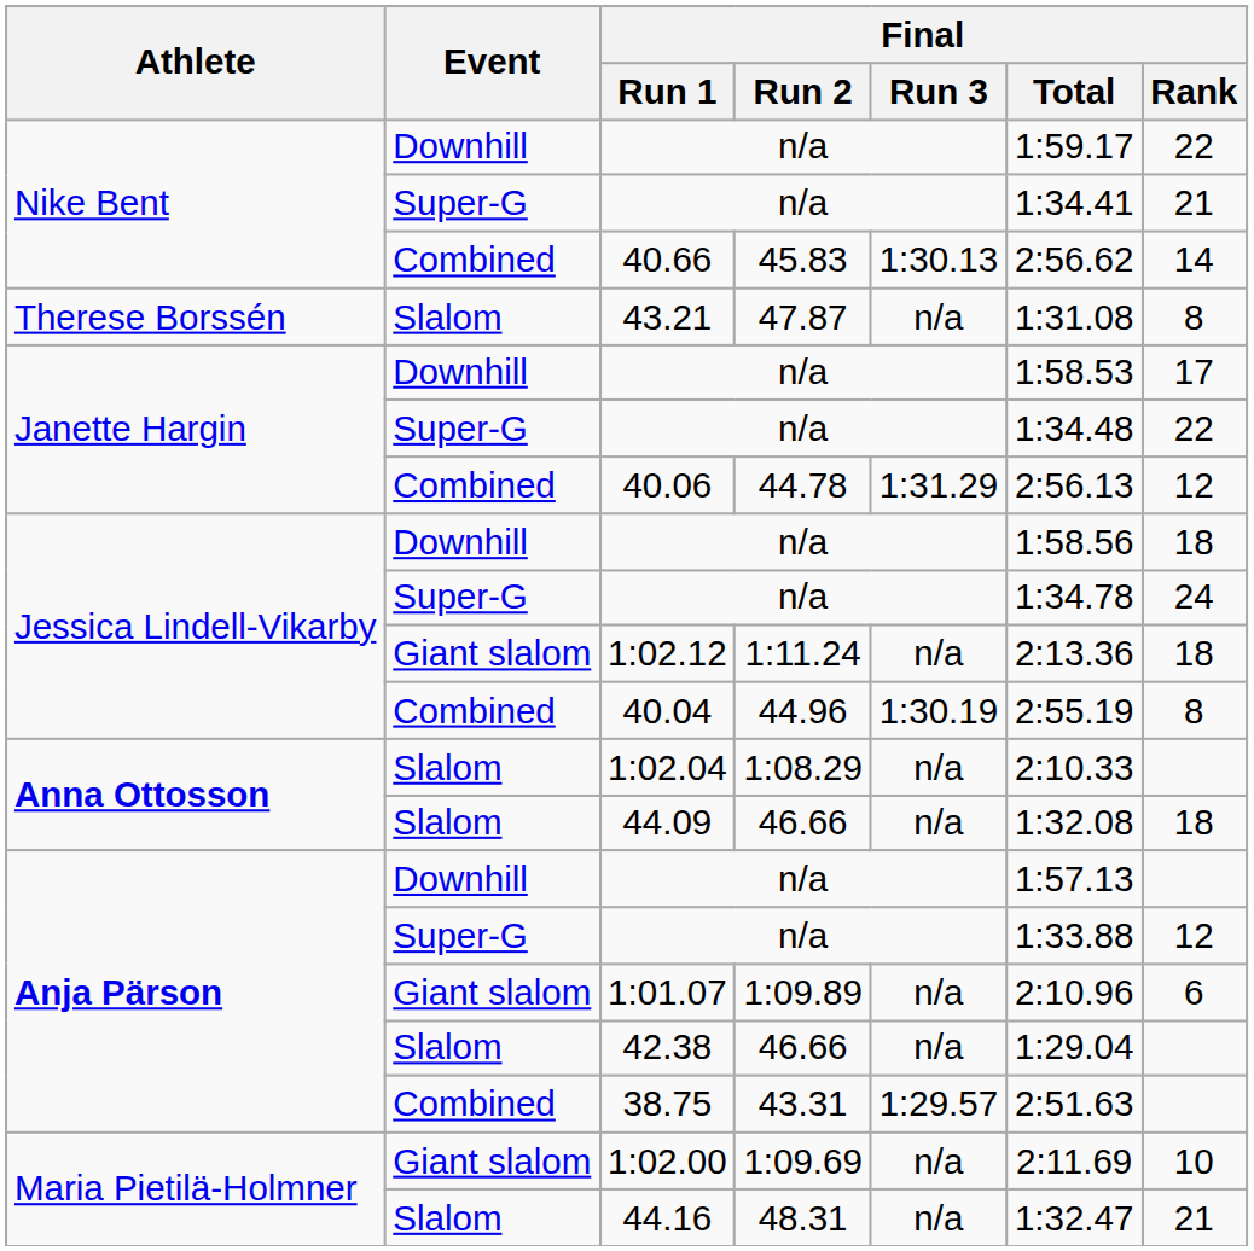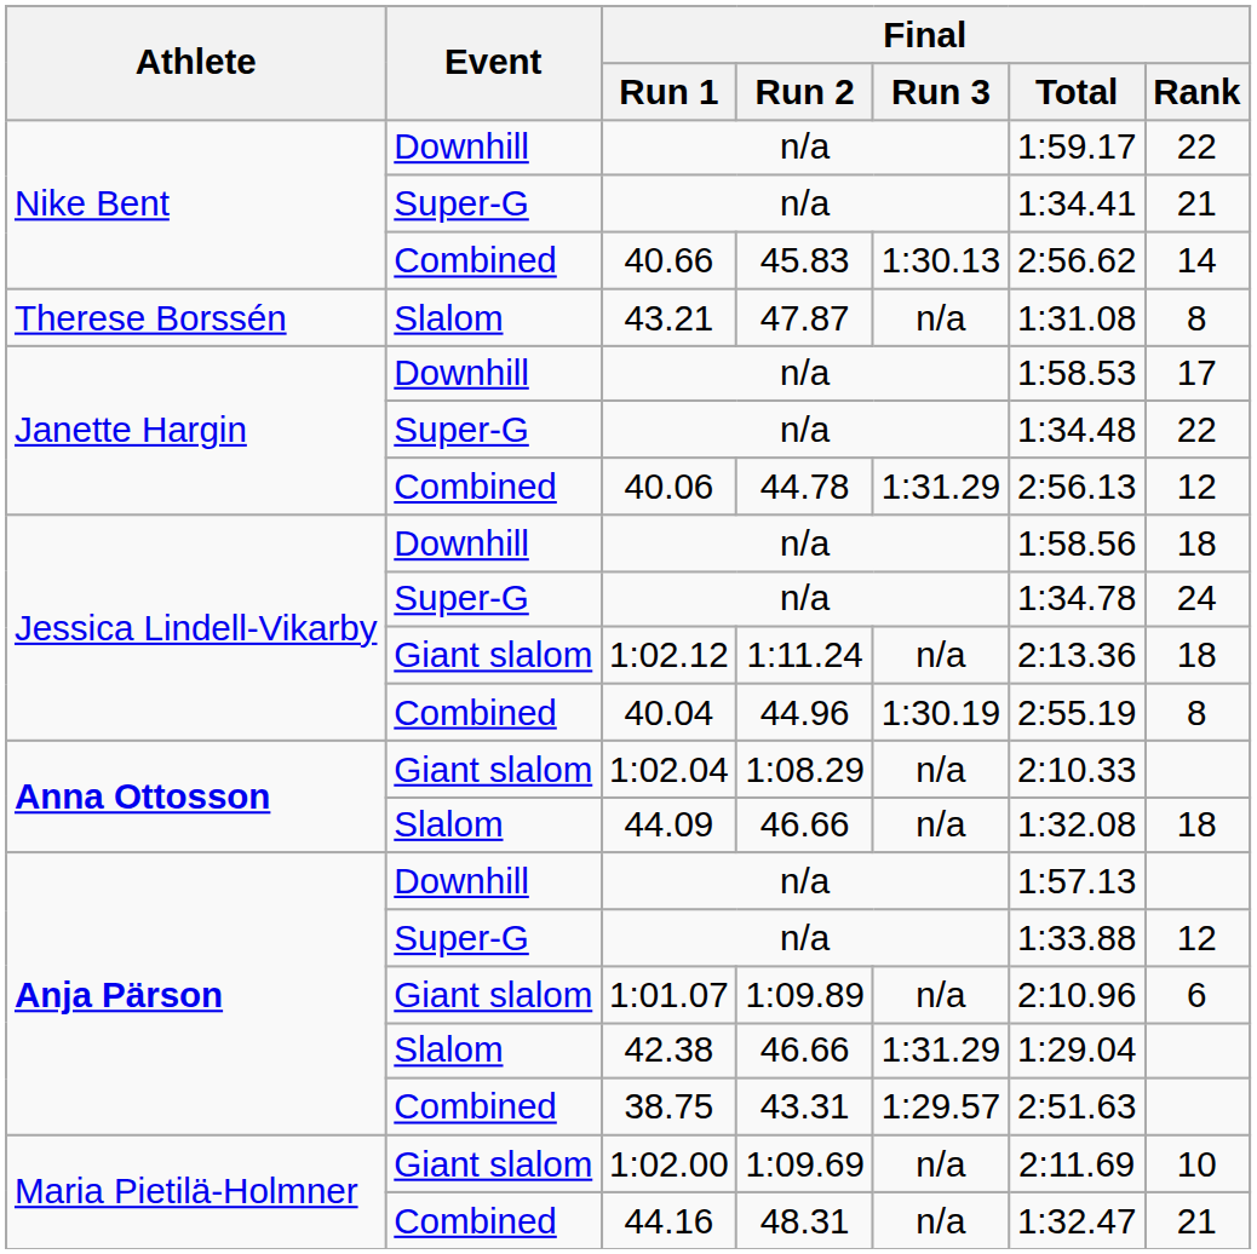 <table class="wikitable" style="font-size:90%">
 <tr>
 <th rowspan="2">Athlete</th>
 <th rowspan="2">Event</th>
 <th colspan="5">Final</th>
 </tr>
 <tr>
 <th>Run 1</th>
 <th>Run 2</th>
 <th>Run 3</th>
 <th>Total</th>
 <th>Rank</th>
 </tr>
 <tr>
 <td rowspan=3><a href='#'>Nike Bent</a></td>
 <td><a href='#'>Downhill</a></td>
 <td colspan=3 align="center">n/a</td>
 <td align="center">1:59.17</td>
 <td align="center">22</td>
 </tr>
 <tr>
 <td><a href='#'>Super-G</a></td>
 <td colspan=3 align="center">n/a</td>
 <td align="center">1:34.41</td>
 <td align="center">21</td>
 </tr>
 <tr>
 <td><a href='#'>Combined</a></td>
 <td align="center">40.66</td>
 <td align="center">45.83</td>
 <td align="center">1:30.13</td>
 <td align="center">2:56.62</td>
 <td align="center">14</td>
 </tr>
 <tr>
 <td><a href='#'>Therese Borssén</a></td>
 <td><a href='#'>Slalom</a></td>
 <td align="center">43.21</td>
 <td align="center">47.87</td>
 <td align="center">n/a</td>
 <td align="center">1:31.08</td>
 <td align="center">8</td>
 </tr>
 <tr>
 <td rowspan=3><a href='#'>Janette Hargin</a></td>
 <td><a href='#'>Downhill</a></td>
 <td colspan=3 align="center">n/a</td>
 <td align="center">1:58.53</td>
 <td align="center">17</td>
 </tr>
 <tr>
 <td><a href='#'>Super-G</a></td>
 <td colspan=3 align="center">n/a</td>
 <td align="center">1:34.48</td>
 <td align="center">22</td>
 </tr>
 <tr>
 <td><a href='#'>Combined</a></td>
 <td align="center">40.06</td>
 <td align="center">44.78</td>
 <td align="center">1:31.29</td>
 <td align="center">2:56.13</td>
 <td align="center">12</td>
 </tr>
 <tr>
 <td rowspan=4><a href='#'>Jessica Lindell-Vikarby</a></td>
 <td><a href='#'>Downhill</a></td>
 <td colspan=3 align="center">n/a</td>
 <td align="center">1:58.56</td>
 <td align="center">18</td>
 </tr>
 <tr>
 <td><a href='#'>Super-G</a></td>
 <td colspan=3 align="center">n/a</td>
 <td align="center">1:34.78</td>
 <td align="center">24</td>
 </tr>
 <tr>
 <td><a href='#'>Giant slalom</a></td>
 <td align="center">1:02.12</td>
 <td align="center">1:11.24</td>
 <td align="center">n/a</td>
 <td align="center">2:13.36</td>
 <td align="center">18</td>
 </tr>
 <tr>
 <td><a href='#'>Combined</a></td>
 <td align="center">40.04</td>
 <td align="center">44.96</td>
 <td align="center">1:30.19</td>
 <td align="center">2:55.19</td>
 <td align="center">8</td>
 </tr>
 <tr>
 <td rowspan=2><strong><a href='#'>Anna Ottosson</a></strong></td>
-<td><a href='#'>Slalom</a></td>
+<td><a href='#'>Giant slalom</a></td>
 <td align="center">1:02.04</td>
 <td align="center">1:08.29</td>
 <td align="center">n/a</td>
 <td align="center">2:10.33</td>
 <td align="center"></td>
 </tr>
 <tr>
 <td><a href='#'>Slalom</a></td>
 <td align="center">44.09</td>
 <td align="center">46.66</td>
 <td align="center">n/a</td>
 <td align="center">1:32.08</td>
 <td align="center">18</td>
 </tr>
 <tr>
 <td rowspan=5><strong><a href='#'>Anja Pärson</a></strong></td>
 <td><a href='#'>Downhill</a></td>
 <td colspan=3 align="center">n/a</td>
 <td align="center">1:57.13</td>
 <td align="center"></td>
 </tr>
 <tr>
 <td><a href='#'>Super-G</a></td>
 <td colspan=3 align="center">n/a</td>
 <td align="center">1:33.88</td>
 <td align="center">12</td>
 </tr>
 <tr>
 <td><a href='#'>Giant slalom</a></td>
 <td align="center">1:01.07</td>
 <td align="center">1:09.89</td>
 <td align="center">n/a</td>
 <td align="center">2:10.96</td>
 <td align="center">6</td>
 </tr>
 <tr>
 <td><a href='#'>Slalom</a></td>
 <td align="center">42.38</td>
 <td align="center">46.66</td>
-<td align="center">n/a</td>
+<td align="center">1:31.29</td>
 <td align="center">1:29.04</td>
 <td align="center"></td>
 </tr>
 <tr>
 <td><a href='#'>Combined</a></td>
 <td align="center">38.75</td>
 <td align="center">43.31</td>
 <td align="center">1:29.57</td>
 <td align="center">2:51.63</td>
 <td align="center"></td>
 </tr>
 <tr>
 <td rowspan=2><a href='#'>Maria Pietilä-Holmner</a></td>
 <td><a href='#'>Giant slalom</a></td>
 <td align="center">1:02.00</td>
 <td align="center">1:09.69</td>
 <td align="center">n/a</td>
 <td align="center">2:11.69</td>
 <td align="center">10</td>
 </tr>
 <tr>
-<td><a href='#'>Slalom</a></td>
+<td><a href='#'>Combined</a></td>
 <td align="center">44.16</td>
 <td align="center">48.31</td>
 <td align="center">n/a</td>
 <td align="center">1:32.47</td>
 <td align="center">21</td>
 </tr>
 </table>
